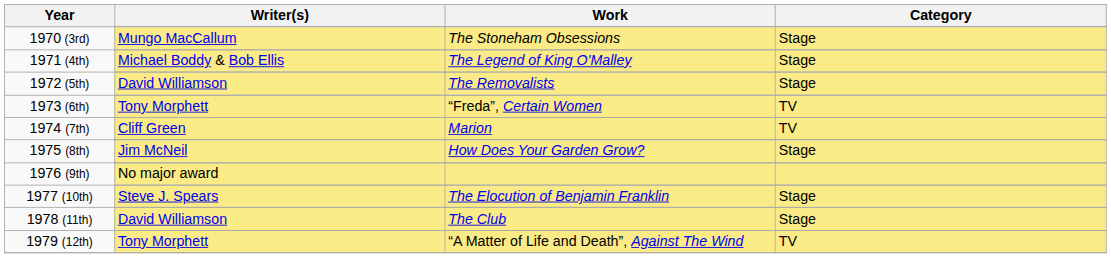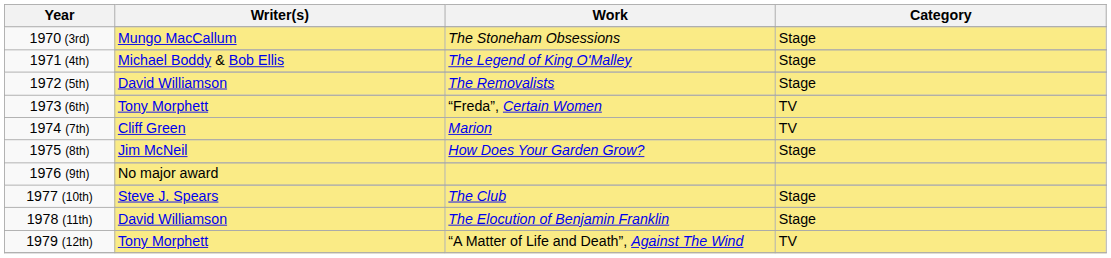 <table class="wikitable" style="width:98%;">
 <tr style="background:#bebebe;">
 <th style="width:10%;">Year</th>
 <th style="width:30%;">Writer(s)</th>
 <th style="width:30%;">Work</th>
 <th style="width:30%;">Category</th>
 </tr>
 <tr>
 <td rowspan=2 style="text-align:center">1970<small> (3rd)</small></td>
 </tr>
 <tr style="background:#FAEB86"|>
 <td><a href='#'>Mungo MacCallum</a></td>
 <td><em>The Stoneham Obsessions</em></td>
 <td>Stage</td>
 </tr>
 <tr>
 <td rowspan=2 style="text-align:center">1971<small> (4th)</small></td>
 </tr>
 <tr style="background:#FAEB86"|>
 <td><a href='#'>Michael Boddy</a> & <a href='#'>Bob Ellis</a></td>
 <td><em><a href='#'>The Legend of King O'Malley</a></em></td>
 <td>Stage</td>
 </tr>
 <tr>
 <td rowspan=2 style="text-align:center">1972<small> (5th)</small></td>
 </tr>
 <tr style="background:#FAEB86"|>
 <td><a href='#'>David Williamson</a></td>
 <td><em><a href='#'>The Removalists</a></em></td>
 <td>Stage</td>
 </tr>
 <tr>
 <td rowspan=2 style="text-align:center">1973<small> (6th)</small></td>
 </tr>
 <tr style="background:#FAEB86"|>
 <td><a href='#'>Tony Morphett</a></td>
 <td>“Freda”, <em><a href='#'>Certain Women</a></em></td>
 <td>TV</td>
 </tr>
 <tr>
 <td rowspan=2 style="text-align:center">1974 <small>(7th)</small></td>
 </tr>
 <tr style="background:#FAEB86"|>
 <td><a href='#'>Cliff Green</a></td>
 <td><em><a href='#'>Marion</a></em></td>
 <td>TV</td>
 </tr>
 <tr>
 <td rowspan=2 style="text-align:center">1975 <small>(8th)</small></td>
 </tr>
 <tr style="background:#FAEB86"|>
 <td><a href='#'>Jim McNeil</a></td>
 <td><em><a href='#'>How Does Your Garden Grow?</a></em></td>
 <td>Stage</td>
 </tr>
 <tr>
 <td rowspan=2 style="text-align:center">1976 <small>(9th)</small></td>
 </tr>
 <tr style="background:#FAEB86"|>
 <td>No major award</td>
 <td></td>
 <td></td>
 </tr>
 <tr>
 <td rowspan=2 style="text-align:center">1977 <small>(10th)</small></td>
 </tr>
 <tr style="background:#FAEB86"|>
 <td><a href='#'>Steve J. Spears</a></td>
-<td><em><a href='#'>The Elocution of Benjamin Franklin</a></em></td>
+<td><em><a href='#'>The Club</a></em></td>
 <td>Stage</td>
 </tr>
 <tr>
 <td rowspan=2 style="text-align:center">1978 <small>(11th)</small></td>
 </tr>
 <tr style="background:#FAEB86"|>
 <td><a href='#'>David Williamson</a></td>
-<td><em><a href='#'>The Club</a></em></td>
+<td><em><a href='#'>The Elocution of Benjamin Franklin</a></em></td>
 <td>Stage</td>
 </tr>
 <tr>
 <td rowspan=2 style="text-align:center">1979 <small>(12th)</small></td>
 </tr>
 <tr style="background:#FAEB86"|>
 <td><a href='#'>Tony Morphett</a></td>
 <td>“A Matter of Life and Death”, <em><a href='#'>Against The Wind</a></em></td>
 <td>TV</td>
 </tr>
 <tr>
 </tr>
 </table>
